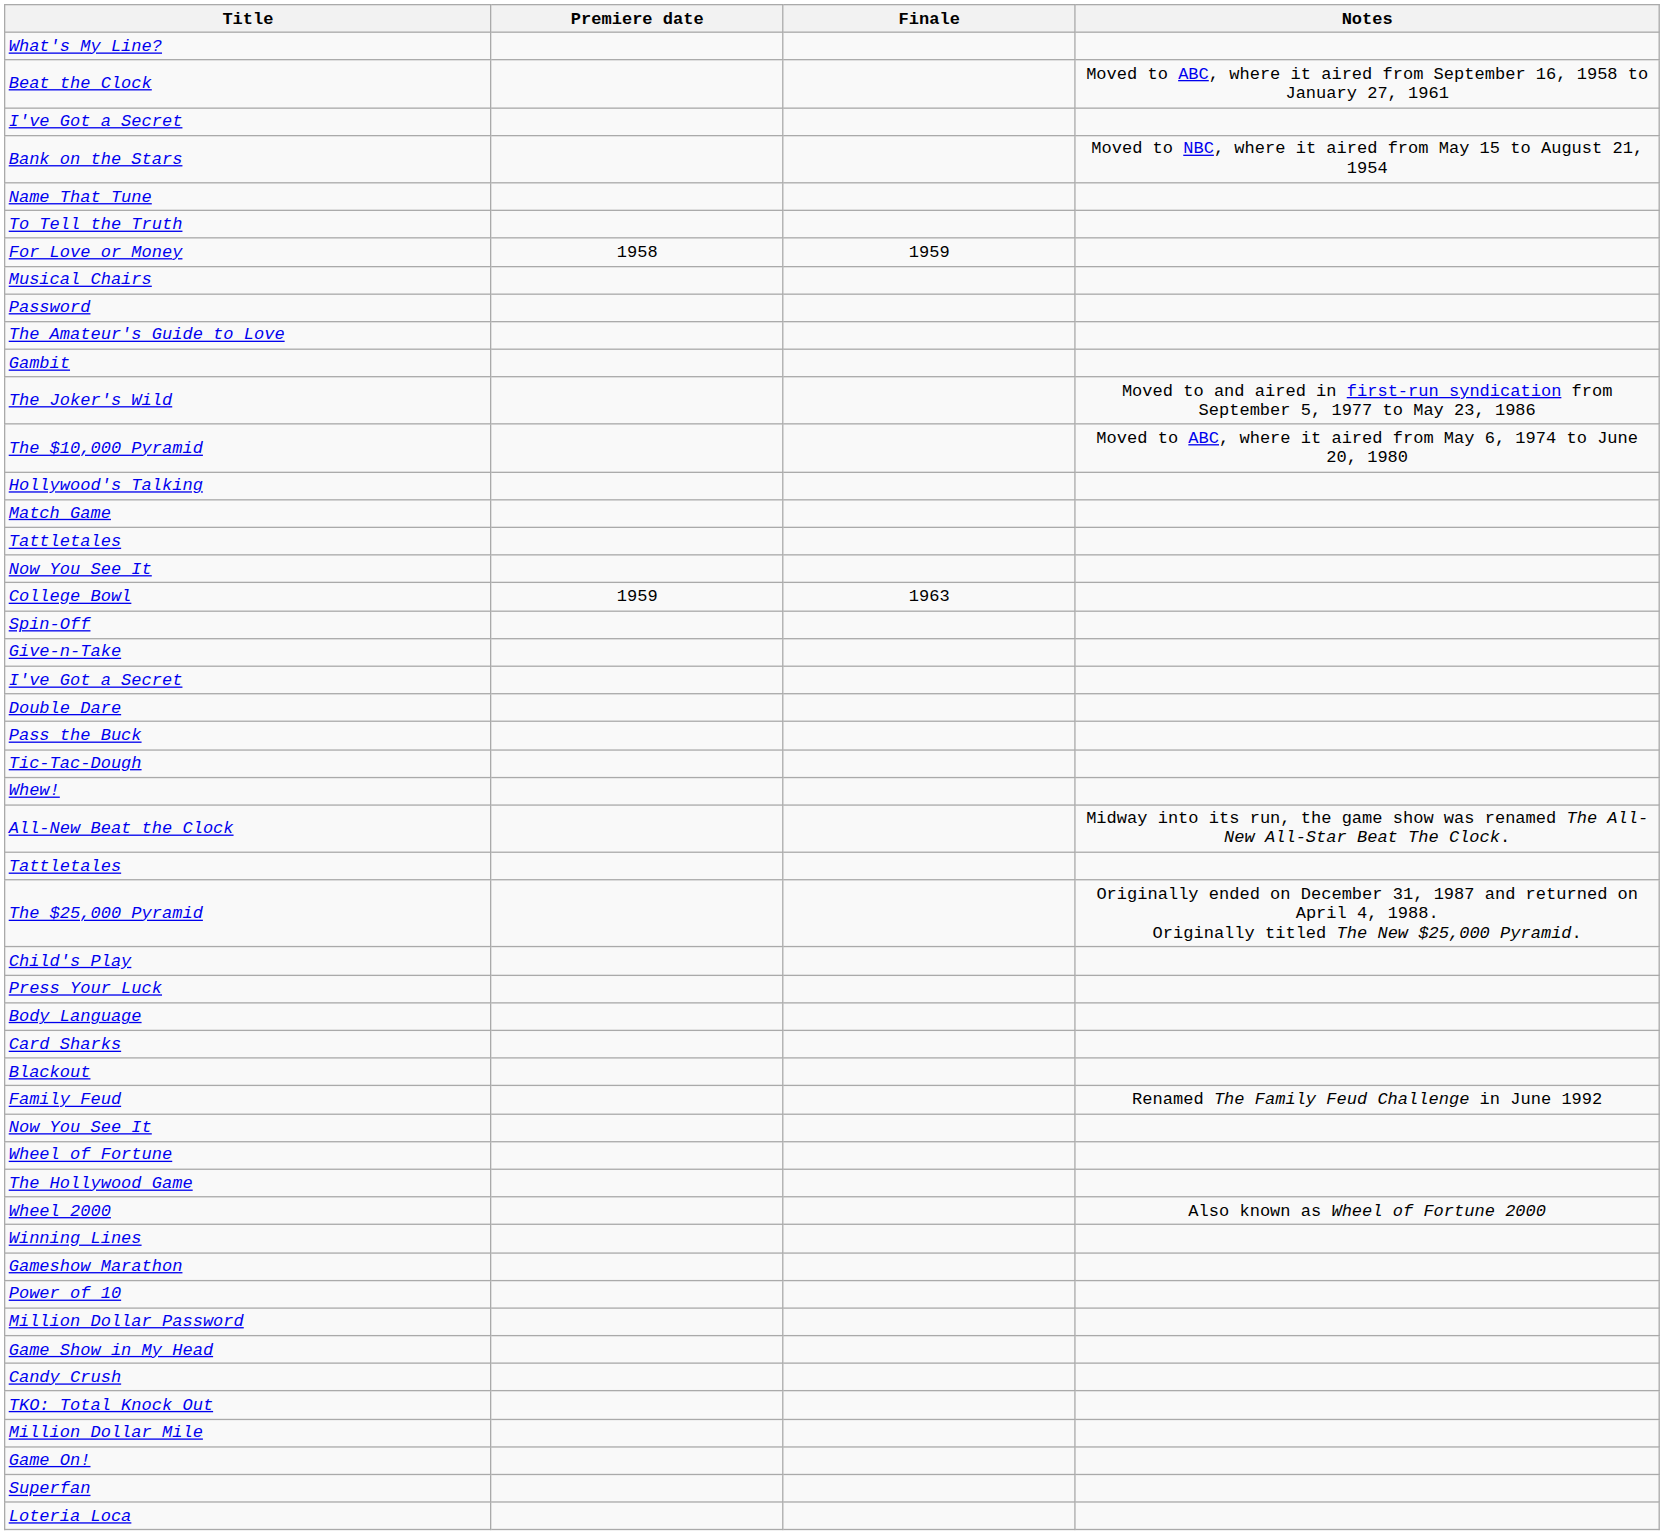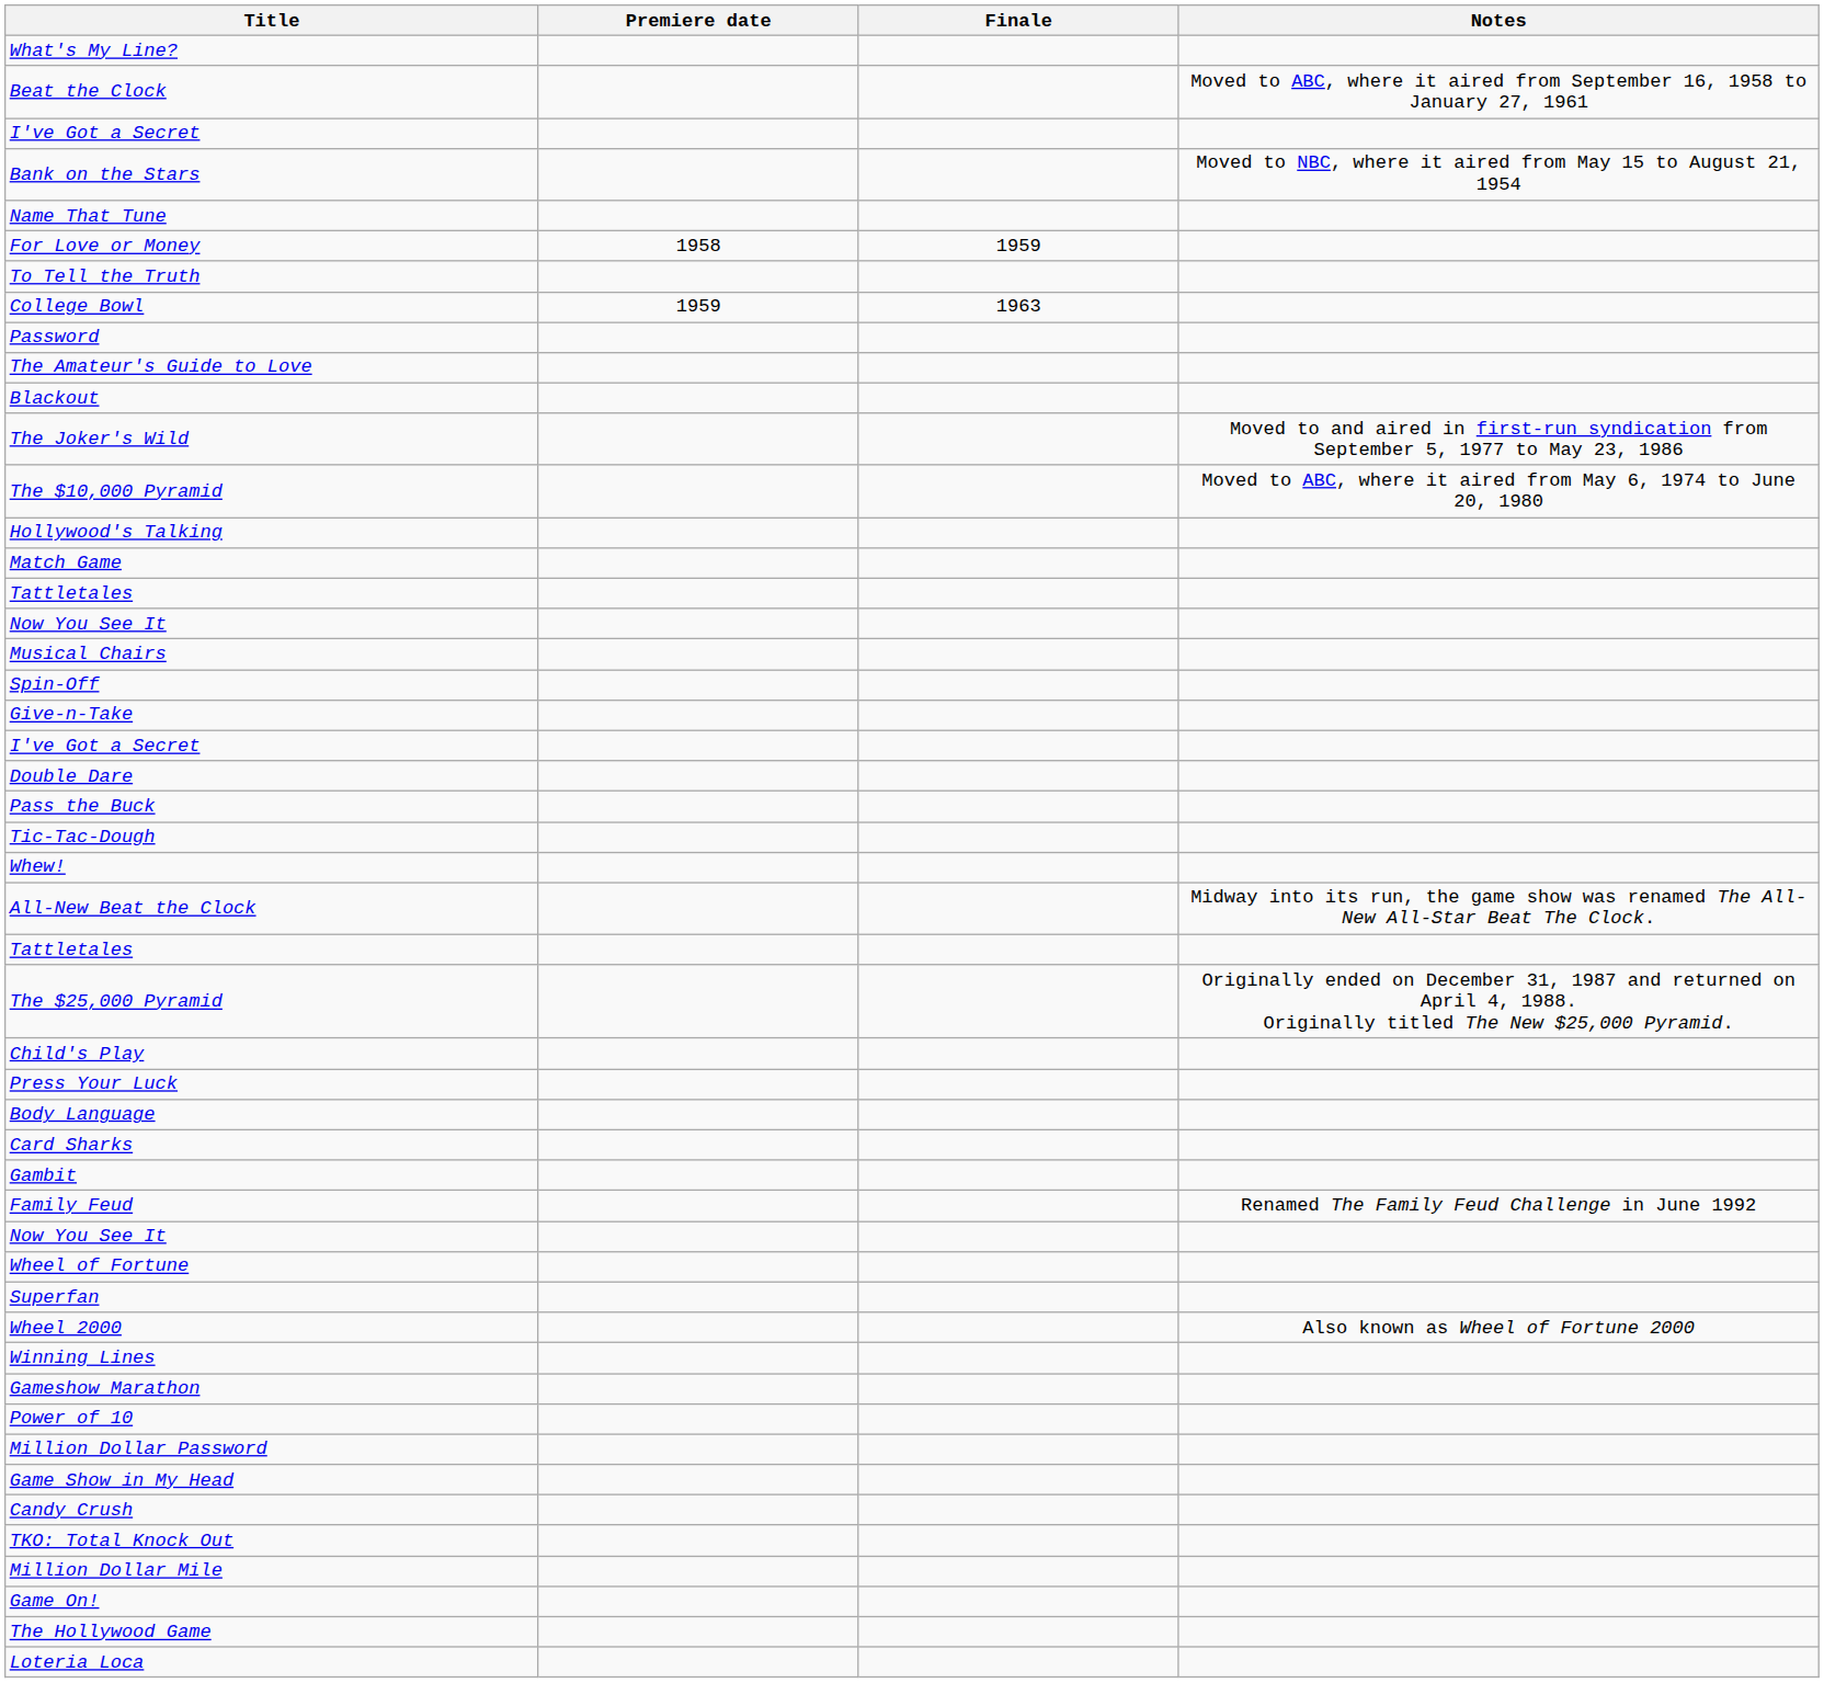 <table class="wikitable plainrowheaders sortable" style="width:100%;text-align:center;">
 <tr>
 <th scope="col" style="width:25%;">Title</th>
 <th ! scope="col" style="width:15%;">Premiere date</th>
 <th ! scope="col" style="width:15%;">Finale</th>
 <th ! scope="col" style="width:30%;">Notes</th>
 </tr>
 <tr>
 <td scope="row" style="text-align:left;"><em><a href='#'>What's My Line?</a></em></td>
 <td></td>
 <td></td>
 <td></td>
 </tr>
 <tr>
 <td scope="row" style="text-align:left;"><em><a href='#'>Beat the Clock</a></em></td>
 <td></td>
 <td></td>
 <td>Moved to <a href='#'>ABC</a>, where it aired from September 16, 1958 to January 27, 1961</td>
 </tr>
 <tr>
 <td scope="row" style="text-align:left;"><em><a href='#'>I've Got a Secret</a></em></td>
 <td></td>
 <td></td>
 <td></td>
 </tr>
 <tr>
 <td scope="row" style="text-align:left;"><em><a href='#'>Bank on the Stars</a></em></td>
 <td></td>
 <td></td>
 <td>Moved to <a href='#'>NBC</a>, where it aired from May 15 to August 21, 1954</td>
 </tr>
 <tr>
 <td scope="row" style="text-align:left;"><em><a href='#'>Name That Tune</a></em></td>
 <td></td>
 <td></td>
 <td></td>
 </tr>
 <tr>
+<td scope="row" style="text-align:left;"><em><a href='#'>For Love or Money</a></em></td>
+<td>1958</td>
+<td>1959</td>
+<td></td>
+</tr>
+<tr>
 <td scope="row" style="text-align:left;"><em><a href='#'>To Tell the Truth</a></em></td>
 <td></td>
 <td></td>
 <td></td>
 </tr>
 <tr>
-<td scope="row" style="text-align:left;"><em><a href='#'>For Love or Money</a></em></td>
-<td>1958</td>
+<td scope="row" style="text-align:left;"><em><a href='#'>College Bowl</a></em></td>
 <td>1959</td>
-<td></td>
-</tr>
-<tr>
-<td scope="row" style="text-align:left;"><em><a href='#'>Musical Chairs</a></em></td>
-<td></td>
-<td></td>
+<td>1963</td>
 <td></td>
 </tr>
 <tr>
 <td scope="row" style="text-align:left;"><em><a href='#'>Password</a></em></td>
 <td></td>
 <td></td>
 <td></td>
 </tr>
 <tr>
 <td scope="row" style="text-align:left;"><em><a href='#'>The Amateur's Guide to Love</a></em></td>
 <td></td>
 <td></td>
 <td></td>
 </tr>
 <tr>
-<td scope="row" style="text-align:left;"><em><a href='#'>Gambit</a></em></td>
+<td scope="row" style="text-align:left;"><em><a href='#'>Blackout</a></em></td>
 <td></td>
 <td></td>
 <td></td>
 </tr>
 <tr>
 <td scope="row" style="text-align:left;"><em><a href='#'>The Joker's Wild</a></em></td>
 <td></td>
 <td></td>
 <td>Moved to and aired in <a href='#'>first-run syndication</a> from September 5, 1977 to May 23, 1986</td>
 </tr>
 <tr>
 <td scope="row" style="text-align:left;"><em><a href='#'>The $10,000 Pyramid</a></em></td>
 <td></td>
 <td></td>
 <td>Moved to <a href='#'>ABC</a>, where it aired from May 6, 1974 to June 20, 1980</td>
 </tr>
 <tr>
 <td scope="row" style="text-align:left;"><em><a href='#'>Hollywood's Talking</a></em></td>
 <td></td>
 <td></td>
 <td></td>
 </tr>
 <tr>
 <td scope="row" style="text-align:left;"><em><a href='#'>Match Game</a></em></td>
 <td></td>
 <td></td>
 <td></td>
 </tr>
 <tr>
 <td scope="row" style="text-align:left;"><em><a href='#'>Tattletales</a></em></td>
 <td></td>
 <td></td>
 <td></td>
 </tr>
 <tr>
 <td scope="row" style="text-align:left;"><em><a href='#'>Now You See It</a></em></td>
 <td></td>
 <td></td>
 <td></td>
 </tr>
 <tr>
-<td scope="row" style="text-align:left;"><em><a href='#'>College Bowl</a></em></td>
-<td>1959</td>
-<td>1963</td>
+<td scope="row" style="text-align:left;"><em><a href='#'>Musical Chairs</a></em></td>
+<td></td>
+<td></td>
 <td></td>
 </tr>
 <tr>
 <td scope="row" style="text-align:left;"><em><a href='#'>Spin-Off</a></em></td>
 <td></td>
 <td></td>
 <td></td>
 </tr>
 <tr>
 <td scope="row" style="text-align:left;"><em><a href='#'>Give-n-Take</a></em></td>
 <td></td>
 <td></td>
 <td></td>
 </tr>
 <tr>
 <td scope="row" style="text-align:left;"><em><a href='#'>I've Got a Secret</a></em></td>
 <td></td>
 <td></td>
 <td></td>
 </tr>
 <tr>
 <td scope="row" style="text-align:left;"><em><a href='#'>Double Dare</a></em></td>
 <td></td>
 <td></td>
 <td></td>
 </tr>
 <tr>
 <td scope="row" style="text-align:left;"><em><a href='#'>Pass the Buck</a></em></td>
 <td></td>
 <td></td>
 <td></td>
 </tr>
 <tr>
 <td scope="row" style="text-align:left;"><em><a href='#'>Tic-Tac-Dough</a></em></td>
 <td></td>
 <td></td>
 <td></td>
 </tr>
 <tr>
 <td scope="row" style="text-align:left;"><em><a href='#'>Whew!</a></em></td>
 <td></td>
 <td></td>
 <td></td>
 </tr>
 <tr>
 <td scope="row" style="text-align:left;"><em><a href='#'>All-New Beat the Clock</a></em></td>
 <td></td>
 <td></td>
 <td>Midway into its run, the game show was renamed <em>The All-New All-Star Beat The Clock</em>.</td>
 </tr>
 <tr>
 <td scope="row" style="text-align:left;"><em><a href='#'>Tattletales</a></em></td>
 <td></td>
 <td></td>
 <td></td>
 </tr>
 <tr>
 <td scope="row" style="text-align:left;"><em><a href='#'>The $25,000 Pyramid</a></em></td>
 <td></td>
 <td></td>
 <td>Originally ended on December 31, 1987 and returned on April 4, 1988.<br>Originally titled <em>The New $25,000 Pyramid</em>.</td>
 </tr>
 <tr>
 <td scope="row" style="text-align:left;"><em><a href='#'>Child's Play</a></em></td>
 <td></td>
 <td></td>
 <td></td>
 </tr>
 <tr>
 <td scope="row" style="text-align:left;"><em><a href='#'>Press Your Luck</a></em></td>
 <td></td>
 <td></td>
 <td></td>
 </tr>
 <tr>
 <td scope="row" style="text-align:left;"><em><a href='#'>Body Language</a></em></td>
 <td></td>
 <td></td>
 <td></td>
 </tr>
 <tr>
 <td scope="row" style="text-align:left;"><em><a href='#'>Card Sharks</a></em></td>
 <td></td>
 <td></td>
 <td></td>
 </tr>
 <tr>
-<td scope="row" style="text-align:left;"><em><a href='#'>Blackout</a></em></td>
+<td scope="row" style="text-align:left;"><em><a href='#'>Gambit</a></em></td>
 <td></td>
 <td></td>
 <td></td>
 </tr>
 <tr>
 <td scope="row" style="text-align:left;"><em><a href='#'>Family Feud</a></em></td>
 <td></td>
 <td></td>
 <td>Renamed <em>The Family Feud Challenge</em> in June 1992</td>
 </tr>
 <tr>
 <td scope="row" style="text-align:left;"><em><a href='#'>Now You See It</a></em></td>
 <td></td>
 <td></td>
 <td></td>
 </tr>
 <tr>
 <td scope="row" style="text-align:left;"><em><a href='#'>Wheel of Fortune</a></em></td>
 <td></td>
 <td></td>
 <td></td>
 </tr>
 <tr>
-<td scope="row" style="text-align:left;"><em><a href='#'>The Hollywood Game</a></em></td>
+<td scope="row" style="text-align:left;"><em><a href='#'>Superfan</a></em></td>
 <td></td>
 <td></td>
 <td></td>
 </tr>
 <tr>
 <td scope="row" style="text-align:left;"><em><a href='#'>Wheel 2000</a></em></td>
 <td></td>
 <td></td>
 <td>Also known as <em>Wheel of Fortune 2000</em></td>
 </tr>
 <tr>
 <td scope="row" style="text-align:left;"><em><a href='#'>Winning Lines</a></em></td>
 <td></td>
 <td></td>
 <td></td>
 </tr>
 <tr>
 <td scope="row" style="text-align:left;"><em><a href='#'>Gameshow Marathon</a></em></td>
 <td></td>
 <td></td>
 <td></td>
 </tr>
 <tr>
 <td scope="row" style="text-align:left;"><em><a href='#'>Power of 10</a></em></td>
 <td></td>
 <td></td>
 <td></td>
 </tr>
 <tr>
 <td scope="row" style="text-align:left;"><em><a href='#'>Million Dollar Password</a></em></td>
 <td></td>
 <td></td>
 <td></td>
 </tr>
 <tr>
 <td scope="row" style="text-align:left;"><em><a href='#'>Game Show in My Head</a></em></td>
 <td></td>
 <td></td>
 <td></td>
 </tr>
 <tr>
 <td scope="row" style="text-align:left;"><em><a href='#'>Candy Crush</a></em></td>
 <td></td>
 <td></td>
 <td></td>
 </tr>
 <tr>
 <td scope="row" style="text-align:left;"><em><a href='#'>TKO: Total Knock Out</a></em></td>
 <td></td>
 <td></td>
 <td></td>
 </tr>
 <tr>
 <td scope="row" style="text-align:left;"><em><a href='#'>Million Dollar Mile</a></em></td>
 <td></td>
 <td></td>
 <td></td>
 </tr>
 <tr>
 <td scope="row" style="text-align:left;"><em><a href='#'>Game On!</a></em></td>
 <td></td>
 <td></td>
 <td></td>
 </tr>
 <tr>
-<td scope="row" style="text-align:left;"><em><a href='#'>Superfan</a></em></td>
+<td scope="row" style="text-align:left;"><em><a href='#'>The Hollywood Game</a></em></td>
 <td></td>
 <td></td>
 <td></td>
 </tr>
 <tr>
 <td scope="row" style="text-align:left;"><em><a href='#'>Loteria Loca</a></em></td>
 <td></td>
 <td></td>
 <td></td>
 </tr>
 </table>
